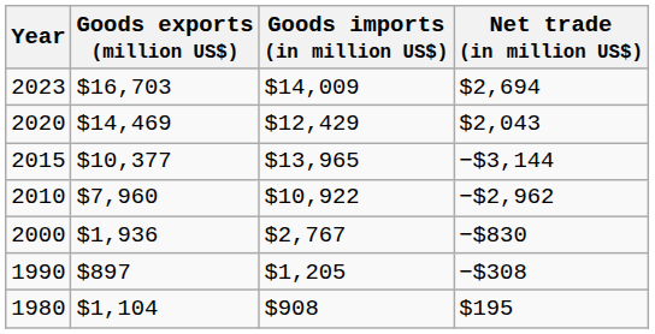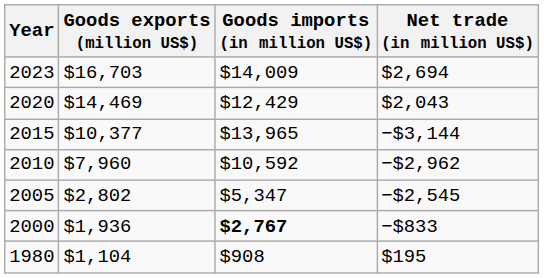 <table class="wikitable">
 <tr>
 <th>Year</th>
 <th>Goods exports<br><small>(million US$)</small></th>
 <th>Goods imports<br><small>(in</small> <small>million US$)</small></th>
 <th>Net trade<br><small>(in</small> <small>million US$)</small></th>
 </tr>
 <tr>
 <td>2023</td>
 <td>$16,703</td>
 <td>$14,009</td>
 <td>$2,694</td>
 </tr>
 <tr>
 <td>2020</td>
 <td>$14,469</td>
 <td>$12,429</td>
 <td>$2,043</td>
 </tr>
 <tr>
 <td>2015</td>
 <td>$10,377</td>
 <td>$13,965</td>
 <td>−$3,144</td>
 </tr>
 <tr>
 <td>2010</td>
 <td>$7,960</td>
-<td>$10,922</td>
+<td>$10,592</td>
 <td>−$2,962</td>
+</tr>
+<tr>
+<td>2005</td>
+<td>$2,802</td>
+<td>$5,347</td>
+<td>−$2,545</td>
 </tr>
 <tr>
 <td>2000</td>
 <td>$1,936</td>
-<td>$2,767</td>
-<td>−$830</td>
-</tr>
-<tr>
-<td>1990</td>
-<td>$897</td>
-<td>$1,205</td>
-<td>−$308</td>
+<td><strong>$2,767</strong></td>
+<td>−$833</td>
 </tr>
 <tr>
 <td>1980</td>
 <td>$1,104</td>
 <td>$908</td>
 <td>$195</td>
 </tr>
 </table>
